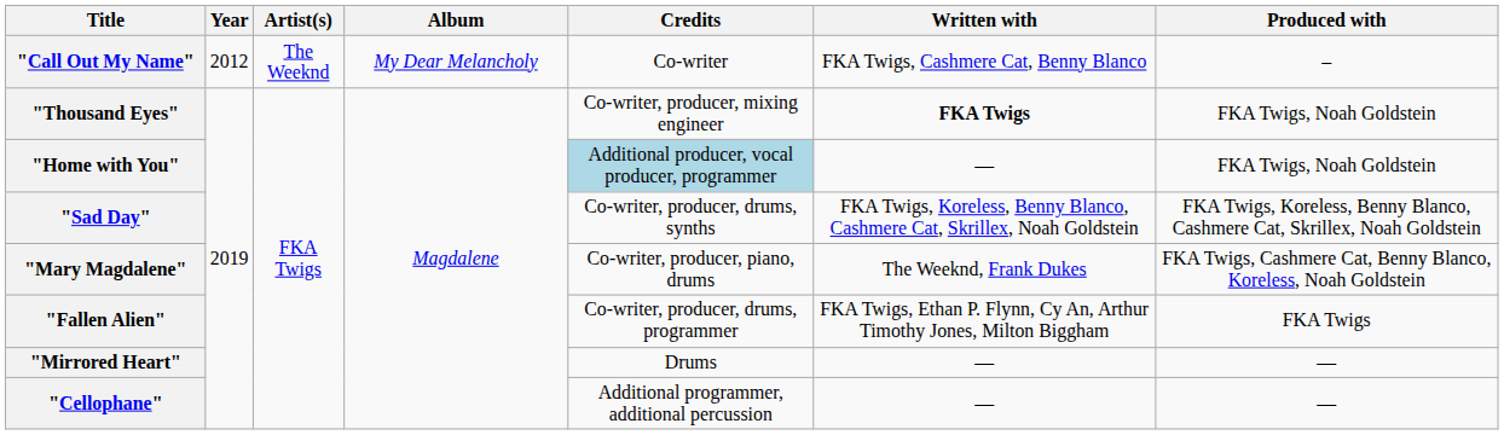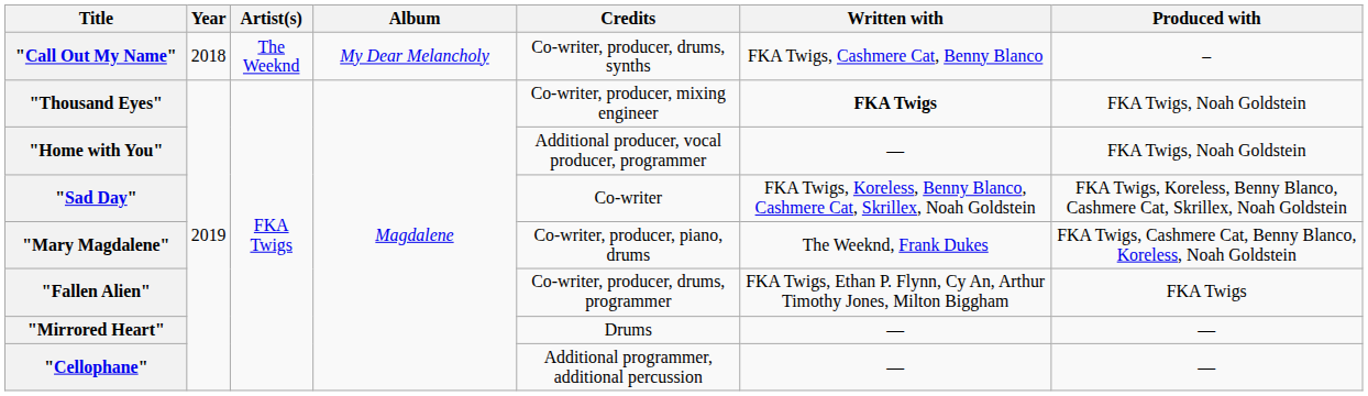 <table class="wikitable plainrowheaders" style="text-align:center;">
 <tr>
 <th scope="col" style="width:160px;">Title</th>
 <th scope="col">Year</th>
 <th scope="col">Artist(s)</th>
 <th scope="col" style="width:180px;">Album</th>
 <th scope="col">Credits</th>
 <th scope="col">Written with</th>
 <th scope="col">Produced with</th>
 </tr>
 <tr>
 <th scope="row">"<a href='#'>Call Out My Name</a>"</th>
-<td>2012</td>
+<td>2018</td>
 <td><a href='#'>The Weeknd</a></td>
 <td><em><a href='#'>My Dear Melancholy</a></em></td>
-<td>Co-writer</td>
+<td>Co-writer, producer, drums, synths</td>
 <td>FKA Twigs, <a href='#'>Cashmere Cat</a>, <a href='#'>Benny Blanco</a></td>
 <td>–</td>
 </tr>
 <tr>
 <th scope="row">"Thousand Eyes"</th>
 <td rowspan="7">2019</td>
 <td rowspan="7"><a href='#'>FKA Twigs</a></td>
 <td rowspan="7"><em><a href='#'>Magdalene</a></em></td>
 <td>Co-writer, producer, mixing engineer</td>
 <td><strong>FKA Twigs</strong></td>
 <td>FKA Twigs, Noah Goldstein</td>
 </tr>
 <tr>
 <th scope="row">"Home with You"</th>
-<td style="background: lightblue;">Additional producer, vocal producer, programmer</td>
+<td>Additional producer, vocal producer, programmer</td>
 <td>—</td>
 <td>FKA Twigs, Noah Goldstein</td>
 </tr>
 <tr>
 <th scope="row">"<a href='#'>Sad Day</a>"</th>
-<td>Co-writer, producer, drums, synths</td>
+<td>Co-writer</td>
 <td>FKA Twigs, <a href='#'>Koreless</a>, <a href='#'>Benny Blanco</a>, <a href='#'>Cashmere Cat</a>, <a href='#'>Skrillex</a>, Noah Goldstein</td>
 <td>FKA Twigs, Koreless, Benny Blanco, Cashmere Cat, Skrillex, Noah Goldstein</td>
 </tr>
 <tr>
 <th scope="row">"Mary Magdalene"</th>
 <td>Co-writer, producer, piano, drums</td>
 <td>The Weeknd, <a href='#'>Frank Dukes</a></td>
 <td>FKA Twigs, Cashmere Cat, Benny Blanco, <a href='#'>Koreless</a>, Noah Goldstein</td>
 </tr>
 <tr>
 <th scope="row">"Fallen Alien"</th>
 <td>Co-writer, producer, drums, programmer</td>
 <td>FKA Twigs, Ethan P. Flynn, Cy An, Arthur Timothy Jones, Milton Biggham</td>
 <td>FKA Twigs</td>
 </tr>
 <tr>
 <th scope="row">"Mirrored Heart"</th>
 <td>Drums</td>
 <td>—</td>
 <td>—</td>
 </tr>
 <tr>
 <th scope="row">"<a href='#'>Cellophane</a>"</th>
 <td>Additional programmer, additional percussion</td>
 <td>—</td>
 <td>—</td>
 </tr>
 </table>
